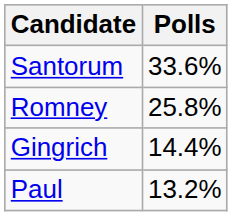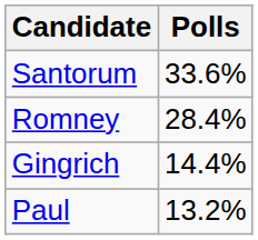 <table class="wikitable sortable floatright">
 <tr>
 <th>Candidate</th>
 <th>Polls</th>
 </tr>
 <tr>
 <td><a href='#'>Santorum</a></td>
 <td>33.6%</td>
 </tr>
 <tr>
 <td><a href='#'>Romney</a></td>
-<td>25.8%</td>
+<td>28.4%</td>
 </tr>
 <tr>
 <td><a href='#'>Gingrich</a></td>
 <td>14.4%</td>
 </tr>
 <tr>
 <td><a href='#'>Paul</a></td>
 <td>13.2%</td>
 </tr>
 </table>
